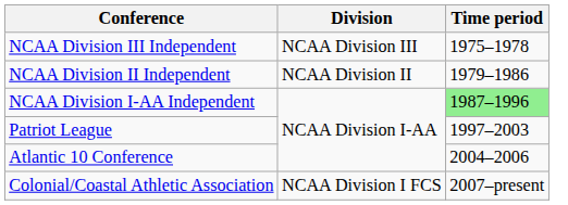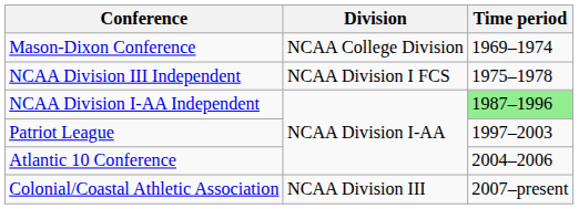 <table class="wikitable">
 <tr>
 <th>Conference</th>
 <th>Division</th>
 <th>Time period</th>
 </tr>
 <tr>
-<td><a href='#'>NCAA Division III Independent</a></td>
-<td>NCAA Division III</td>
-<td>1975–1978</td>
+<td><a href='#'>Mason-Dixon Conference</a></td>
+<td>NCAA College Division</td>
+<td>1969–1974</td>
 </tr>
 <tr>
-<td><a href='#'>NCAA Division II Independent</a></td>
-<td>NCAA Division II</td>
-<td>1979–1986</td>
+<td><a href='#'>NCAA Division III Independent</a></td>
+<td>NCAA Division I FCS</td>
+<td>1975–1978</td>
 </tr>
 <tr>
 <td><a href='#'>NCAA Division I-AA Independent</a></td>
 <td rowspan="3">NCAA Division I-AA</td>
 <td style="background: lightgreen;">1987–1996</td>
 </tr>
 <tr>
 <td><a href='#'>Patriot League</a></td>
 <td>1997–2003</td>
 </tr>
 <tr>
 <td><a href='#'>Atlantic 10 Conference</a></td>
 <td>2004–2006</td>
 </tr>
 <tr>
 <td><a href='#'>Colonial/Coastal Athletic Association</a></td>
-<td>NCAA Division I FCS</td>
+<td>NCAA Division III</td>
 <td>2007–present</td>
 </tr>
 </table>
